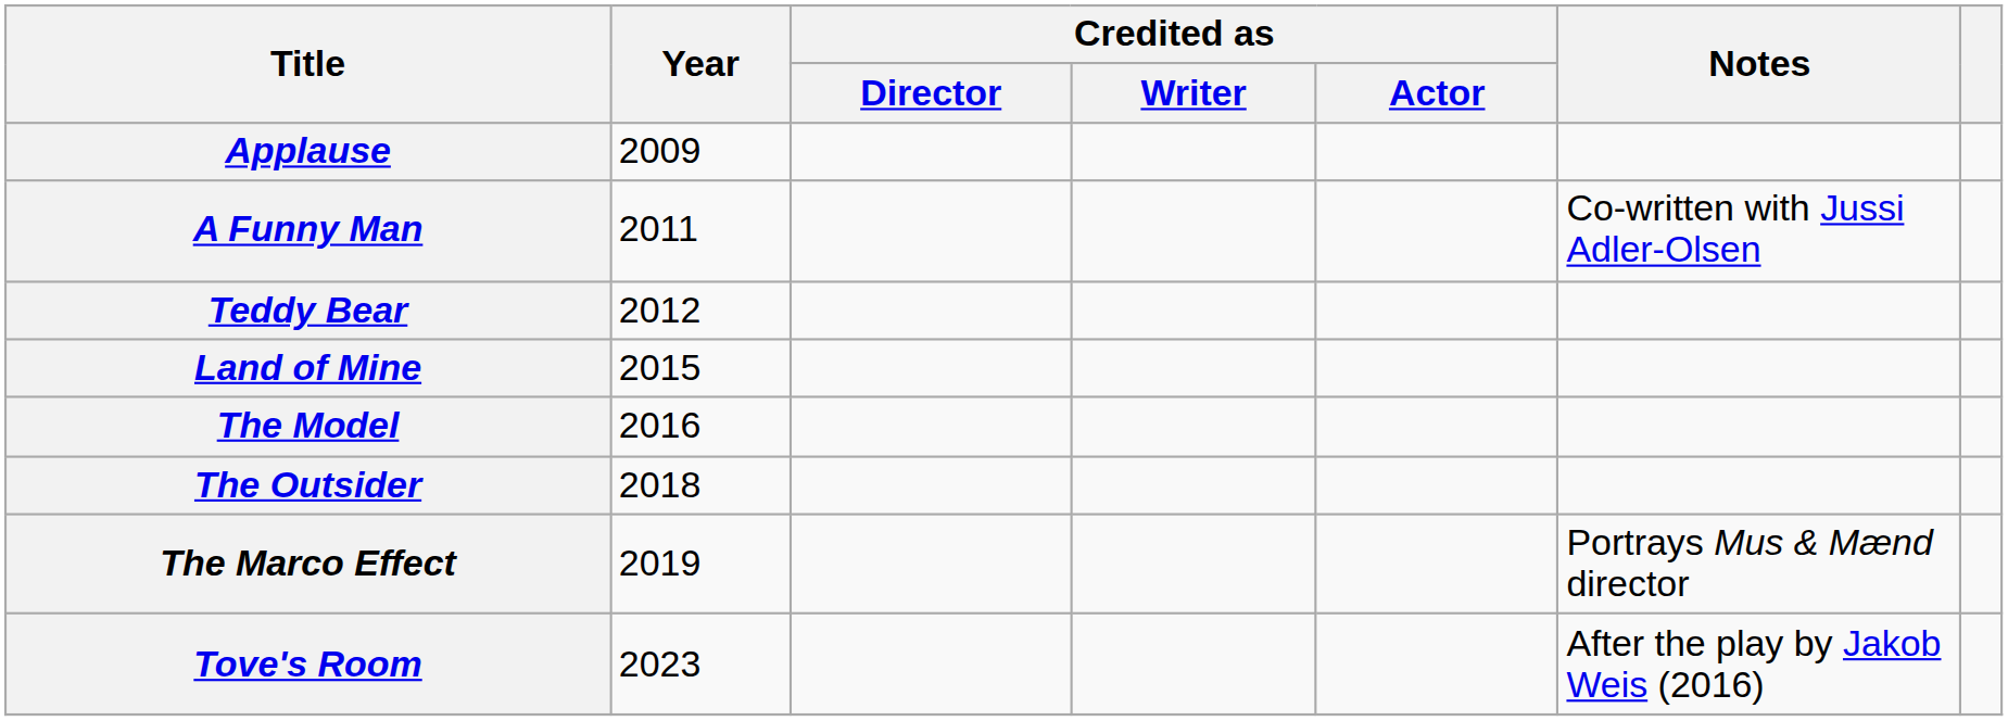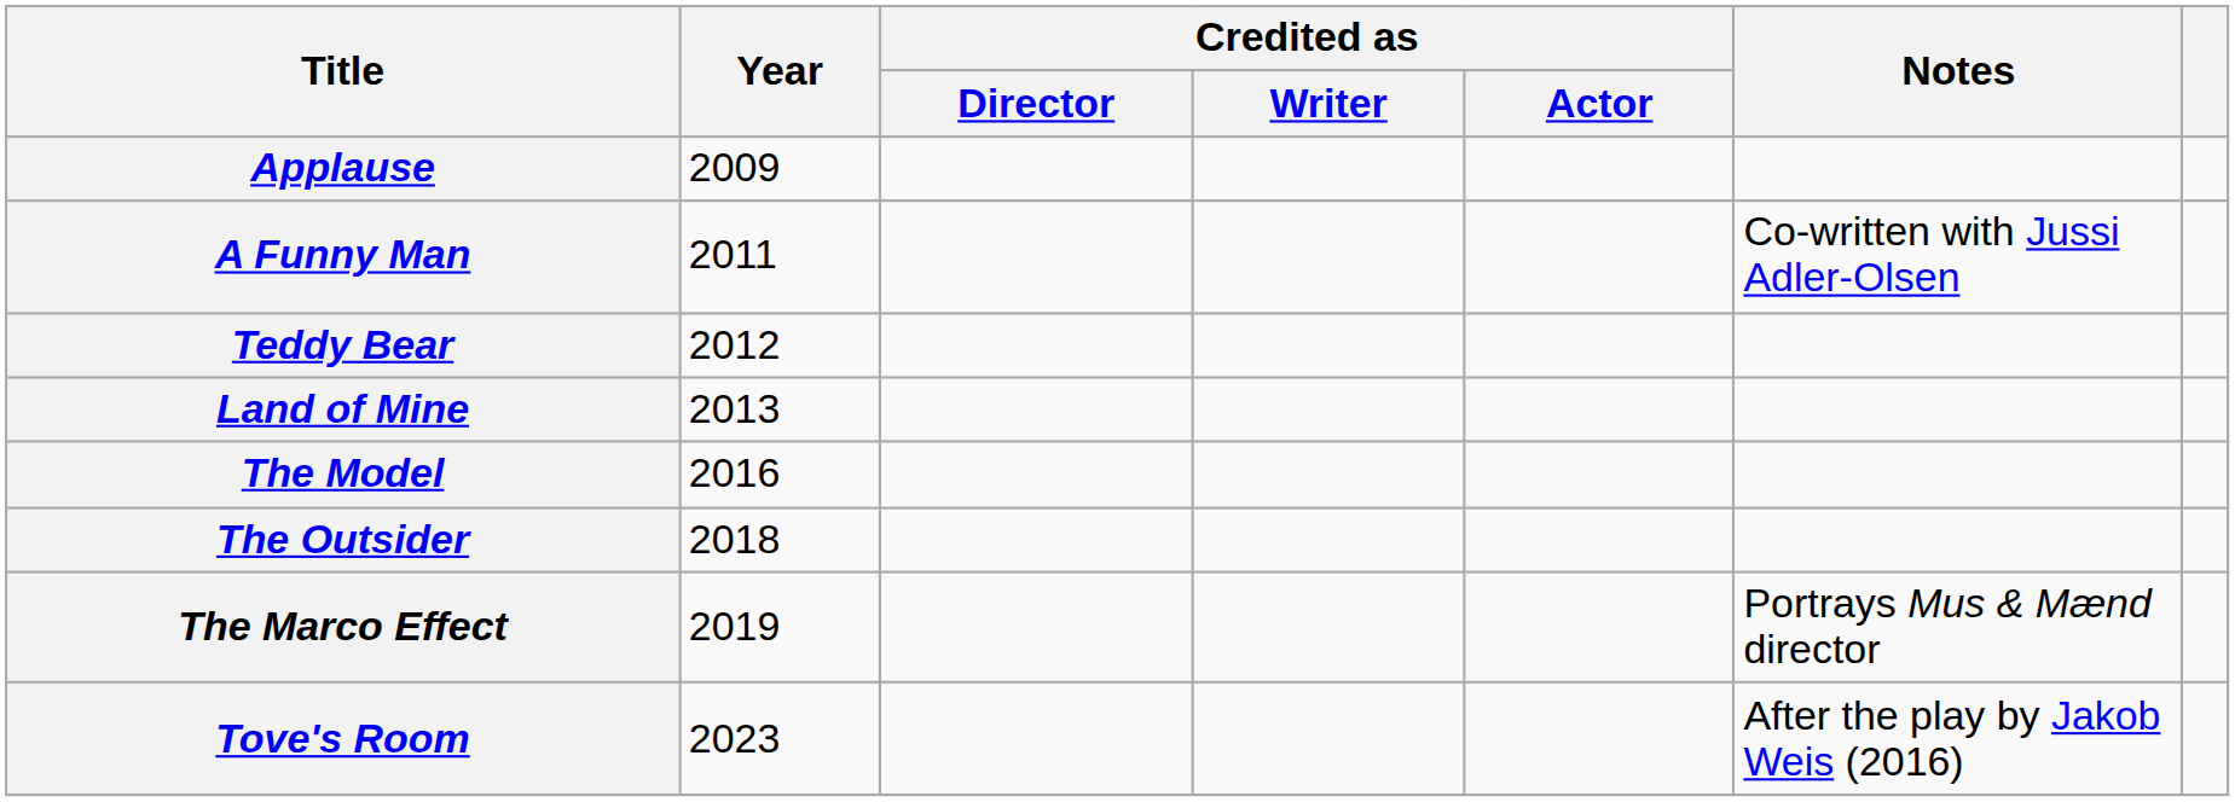 <table class="wikitable sortable plainrowheaders">
 <tr>
 <th width="15%" rowspan="2" scope="col">Title</th>
 <th width="4%" rowspan="2" scope="col">Year</th>
 <th colspan="3" scope="col">Credited as</th>
 <th width="10%" rowspan="2" scope="col" class="unsortable">Notes</th>
 <th width="1%" rowspan="2" scope="col" class="unsortable"></th>
 </tr>
 <tr>
 <th width=6%><a href='#'>Director</a></th>
 <th width=6%><a href='#'>Writer</a></th>
 <th width=6%><a href='#'>Actor</a></th>
 </tr>
 <tr>
 <th scope="row"><em><a href='#'>Applause</a></em></th>
 <td>2009</td>
 <td></td>
 <td></td>
 <td></td>
 <td></td>
 <td></td>
 </tr>
 <tr>
 <th scope="row"><em><a href='#'>A Funny Man</a></em></th>
 <td>2011</td>
 <td></td>
 <td></td>
 <td></td>
 <td>Co-written with <a href='#'>Jussi Adler-Olsen</a></td>
 <td></td>
 </tr>
 <tr>
 <th scope="row"><em><a href='#'>Teddy Bear</a></em></th>
 <td>2012</td>
 <td></td>
 <td></td>
 <td></td>
 <td></td>
 <td></td>
 </tr>
 <tr>
 <th scope="row"><em><a href='#'>Land of Mine</a></em></th>
-<td>2015</td>
+<td>2013</td>
 <td></td>
 <td></td>
 <td></td>
 <td></td>
 <td></td>
 </tr>
 <tr>
 <th scope="row"><em><a href='#'>The Model</a></em></th>
 <td>2016</td>
 <td></td>
 <td></td>
 <td></td>
 <td></td>
 <td></td>
 </tr>
 <tr>
 <th scope="row"><em><a href='#'>The Outsider</a></em></th>
 <td>2018</td>
 <td></td>
 <td></td>
 <td></td>
 <td></td>
 <td></td>
 </tr>
 <tr>
 <th scope="row"><em>The Marco Effect</em></th>
 <td>2019</td>
 <td></td>
 <td></td>
 <td></td>
 <td>Portrays <em>Mus & Mænd</em> director</td>
 <td></td>
 </tr>
 <tr>
 <th scope="row"><em><a href='#'>Tove's Room</a></em></th>
 <td>2023</td>
 <td></td>
 <td></td>
 <td></td>
 <td>After the play by <a href='#'>Jakob Weis</a> (2016)</td>
 <td></td>
 </tr>
 <tr>
 </tr>
 </table>
